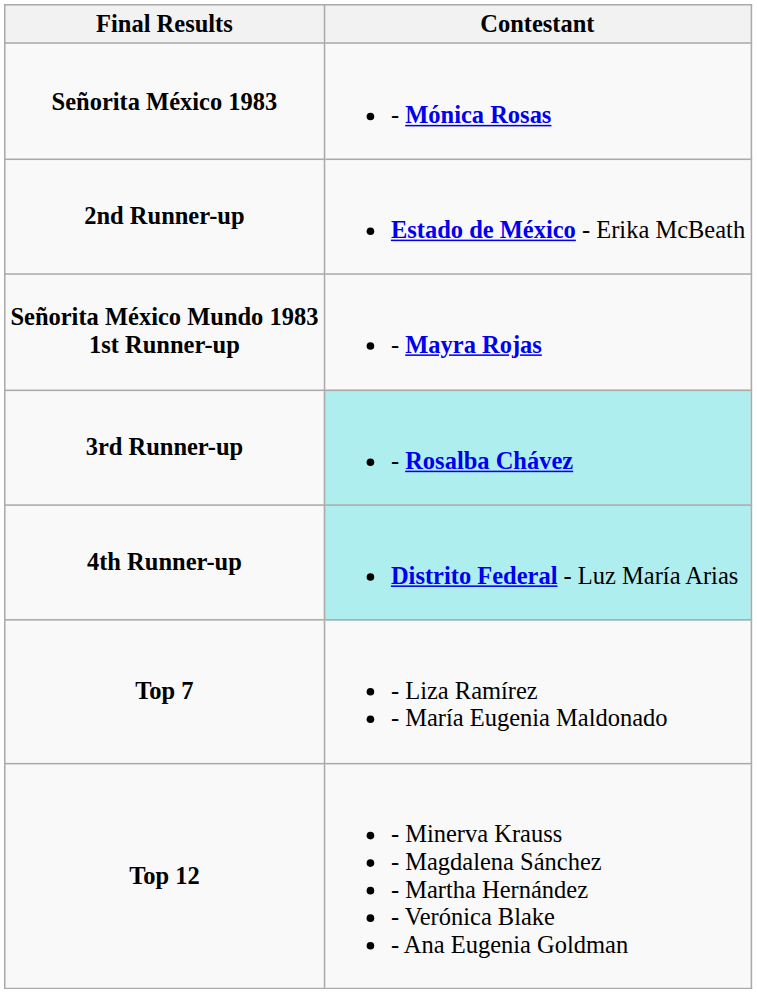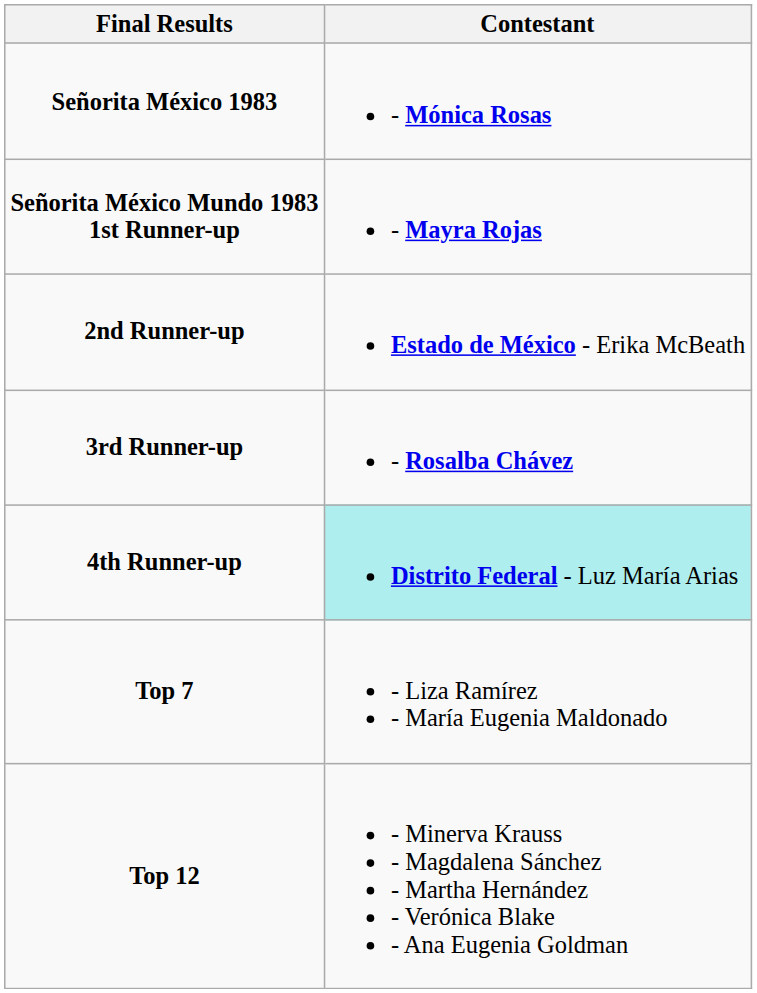 <table class="wikitable">
 <tr>
 <th>Final Results</th>
 <th>Contestant</th>
 </tr>
 <tr>
 <td align="center"><strong>Señorita México 1983</strong></td>
 <td><br><ul><li><strong></strong> - <strong><a href='#'>Mónica Rosas</a></strong></li></ul></td>
 </tr>
 <tr>
+<td align="center"><strong>Señorita México Mundo 1983</strong><br><strong>1st Runner-up</strong></td>
+<td><br><ul><li><strong></strong> - <strong><a href='#'>Mayra Rojas</a></strong></li></ul></td>
+</tr>
+<tr>
 <td align="center"><strong> 2nd Runner-up</strong></td>
 <td><br><ul><li><strong> <a href='#'>Estado de México</a></strong> - Erika McBeath</li></ul></td>
 </tr>
 <tr>
-<td align="center"><strong>Señorita México Mundo 1983</strong><br><strong>1st Runner-up</strong></td>
-<td><br><ul><li><strong></strong> - <strong><a href='#'>Mayra Rojas</a></strong></li></ul></td>
-</tr>
-<tr>
 <td align="center"><strong>3rd Runner-up</strong></td>
-<td style="background: paleturquoise;"><br><ul><li><strong></strong> - <strong><a href='#'>Rosalba Chávez</a></strong></li></ul></td>
+<td><br><ul><li><strong></strong> - <strong><a href='#'>Rosalba Chávez</a></strong></li></ul></td>
 </tr>
 <tr>
 <td align="center"><strong>4th Runner-up</strong></td>
 <td style="background: paleturquoise;"><br><ul><li><strong> <a href='#'>Distrito Federal</a></strong> - Luz María Arias</li></ul></td>
 </tr>
 <tr>
 <td align="center"><strong>Top 7</strong></td>
 <td><br><ul><li><strong></strong> - Liza Ramírez</li><li><strong></strong> - María Eugenia Maldonado</li></ul></td>
 </tr>
 <tr>
 <td align="center"><strong>Top 12</strong></td>
 <td><br><ul><li><strong></strong> - Minerva Krauss</li><li><strong></strong> - Magdalena Sánchez</li><li><strong></strong> - Martha Hernández</li><li><strong></strong> - Verónica Blake</li><li><strong></strong> - Ana Eugenia Goldman</li></ul></td>
 </tr>
 </table>
